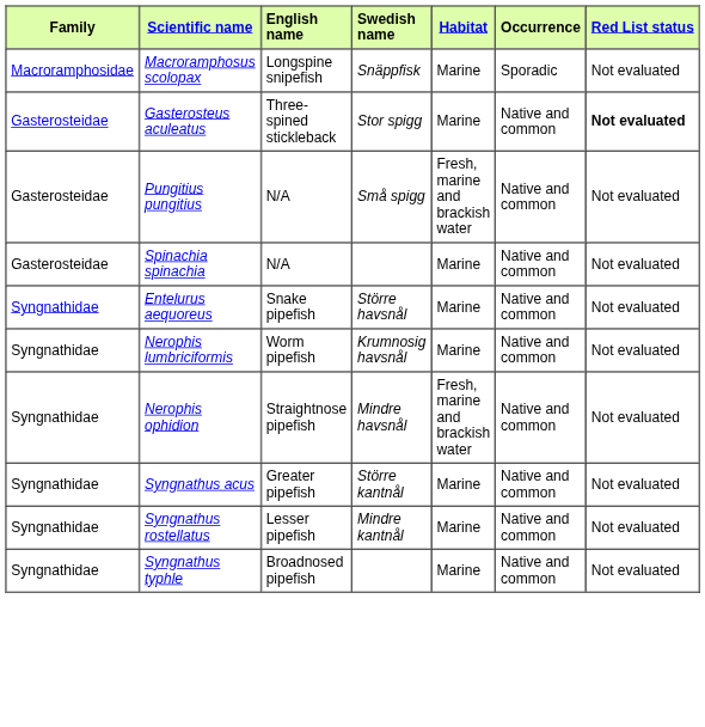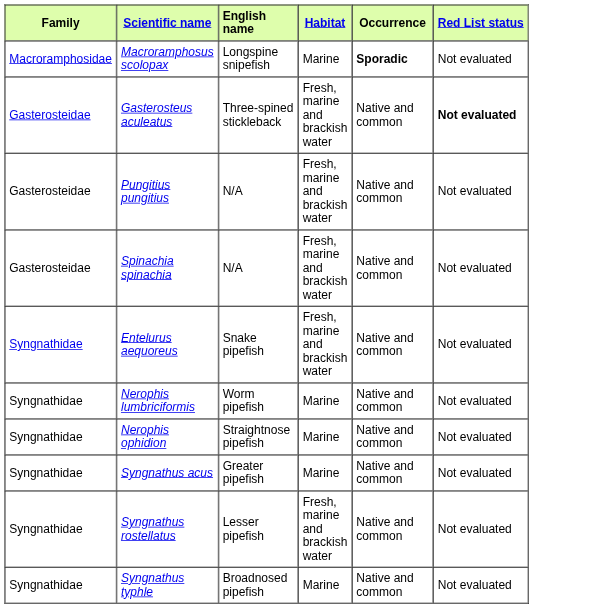 <table style="width:700px" border=1 cellspacing=0 cellpadding=5 border=1 cellspacing=0 cellpadding=5>
 <tr bgcolor="#defeac">
 <th width=119>Family</th>
 <th width=120><a href='#'>Scientific name</a></th>
 <td width=100><strong>English name</strong></td>
-<td width=100><strong>Swedish name</strong></td>
 <th><a href='#'>Habitat</a></th>
 <th width=105>Occurrence</th>
 <th width=106 nowrap="nowrap"><a href='#'>Red List status</a></th>
 </tr>
 <tr>
 <td><a href='#'>Macroramphosidae</a></td>
 <td><em><a href='#'>Macroramphosus scolopax</a></em></td>
 <td>Longspine snipefish</td>
-<td><em>Snäppfisk</em></td>
 <td>Marine</td>
-<td>Sporadic</td>
+<td><strong>Sporadic</strong></td>
 <td>Not evaluated</td>
 </tr>
 <tr>
 <td><a href='#'>Gasterosteidae</a></td>
 <td><em><a href='#'>Gasterosteus aculeatus</a></em></td>
 <td>Three-spined stickleback</td>
-<td><em>Stor spigg</em></td>
-<td>Marine</td>
+<td>Fresh, marine and brackish water</td>
 <td>Native and common</td>
 <td><strong>Not evaluated</strong></td>
 </tr>
 <tr>
 <td>Gasterosteidae</td>
 <td><em><a href='#'>Pungitius pungitius</a></em></td>
 <td>N/A</td>
-<td><em>Små spigg</em></td>
 <td>Fresh, marine and brackish water</td>
 <td>Native and common</td>
 <td>Not evaluated</td>
 </tr>
 <tr>
 <td>Gasterosteidae</td>
 <td><em><a href='#'>Spinachia spinachia</a></em></td>
 <td>N/A</td>
-<td></td>
-<td>Marine</td>
+<td>Fresh, marine and brackish water</td>
 <td>Native and common</td>
 <td>Not evaluated</td>
 </tr>
 <tr>
 <td><a href='#'>Syngnathidae</a></td>
 <td><em><a href='#'>Entelurus aequoreus</a></em></td>
 <td>Snake pipefish</td>
-<td><em>Större havsnål</em></td>
-<td>Marine</td>
+<td>Fresh, marine and brackish water</td>
 <td>Native and common</td>
 <td>Not evaluated</td>
 </tr>
 <tr>
 <td>Syngnathidae</td>
 <td><em><a href='#'>Nerophis lumbriciformis</a></em></td>
 <td>Worm pipefish</td>
-<td><em>Krumnosig havsnål</em></td>
 <td>Marine</td>
 <td>Native and common</td>
 <td>Not evaluated</td>
 </tr>
 <tr>
 <td>Syngnathidae</td>
 <td><em><a href='#'>Nerophis ophidion</a></em></td>
 <td>Straightnose pipefish</td>
-<td><em>Mindre havsnål</em></td>
-<td>Fresh, marine and brackish water</td>
+<td>Marine</td>
 <td>Native and common</td>
 <td>Not evaluated</td>
 </tr>
 <tr>
 <td>Syngnathidae</td>
 <td><em><a href='#'>Syngnathus acus</a></em></td>
 <td>Greater pipefish</td>
-<td><em>Större kantnål</em></td>
 <td>Marine</td>
 <td>Native and common</td>
 <td>Not evaluated</td>
 </tr>
 <tr>
 <td>Syngnathidae</td>
 <td><em><a href='#'>Syngnathus rostellatus</a></em></td>
 <td>Lesser pipefish</td>
-<td><em>Mindre kantnål</em></td>
-<td>Marine</td>
+<td>Fresh, marine and brackish water</td>
 <td>Native and common</td>
 <td>Not evaluated</td>
 </tr>
 <tr>
 <td>Syngnathidae</td>
 <td><em><a href='#'>Syngnathus typhle</a></em></td>
 <td>Broadnosed pipefish</td>
-<td></td>
 <td>Marine</td>
 <td>Native and common</td>
 <td>Not evaluated</td>
 </tr>
 </table>
